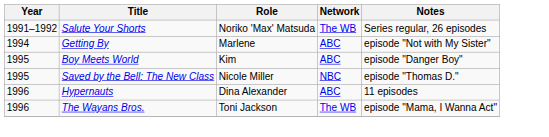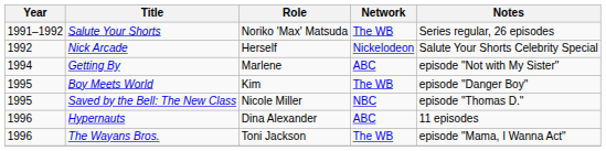 <table class="wikitable sortable">
 <tr>
 <th>Year</th>
 <th>Title</th>
 <th>Role</th>
 <th>Network</th>
 <th>Notes</th>
 </tr>
 <tr>
 <td>1991–1992</td>
 <td><em><a href='#'>Salute Your Shorts</a></em></td>
 <td>Noriko 'Max' Matsuda</td>
 <td><a href='#'>The WB</a></td>
 <td>Series regular, 26 episodes</td>
 </tr>
 <tr>
+<td>1992</td>
+<td><em><a href='#'>Nick Arcade</a></em></td>
+<td>Herself</td>
+<td><a href='#'>Nickelodeon</a></td>
+<td>Salute Your Shorts Celebrity Special</td>
+</tr>
+<tr>
 <td>1994</td>
 <td><em><a href='#'>Getting By</a></em></td>
 <td>Marlene</td>
 <td><a href='#'>ABC</a></td>
 <td>episode "Not with My Sister"</td>
 </tr>
 <tr>
 <td>1995</td>
 <td><em><a href='#'>Boy Meets World</a></em></td>
 <td>Kim</td>
-<td><a href='#'>ABC</a></td>
+<td><a href='#'>The WB</a></td>
 <td>episode "Danger Boy"</td>
 </tr>
 <tr>
 <td>1995</td>
 <td><em><a href='#'>Saved by the Bell: The New Class</a></em></td>
 <td>Nicole Miller</td>
 <td><a href='#'>NBC</a></td>
 <td>episode "Thomas D."</td>
 </tr>
 <tr>
 <td>1996</td>
 <td><em><a href='#'>Hypernauts</a></em></td>
 <td>Dina Alexander</td>
 <td><a href='#'>ABC</a></td>
 <td>11 episodes</td>
 </tr>
 <tr>
 <td>1996</td>
 <td><em><a href='#'>The Wayans Bros.</a></em></td>
 <td>Toni Jackson</td>
 <td><a href='#'>The WB</a></td>
 <td>episode "Mama, I Wanna Act"</td>
 </tr>
 <tr>
 </tr>
 </table>
